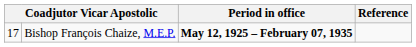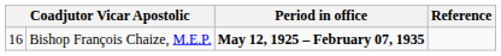 <table class="wikitable">
 <tr>
 <th colspan="2">Coadjutor Vicar Apostolic</th>
 <th>Period in office</th>
 <th>Reference</th>
 </tr>
 <tr>
-<td>17</td>
+<td>16</td>
 <td>Bishop François Chaize, <a href='#'>M.E.P.</a></td>
 <td><strong>May 12, 1925 – February 07, 1935</strong></td>
 <td></td>
 </tr>
 </table>
